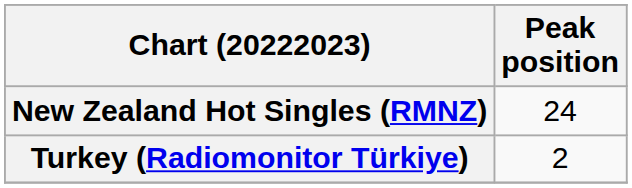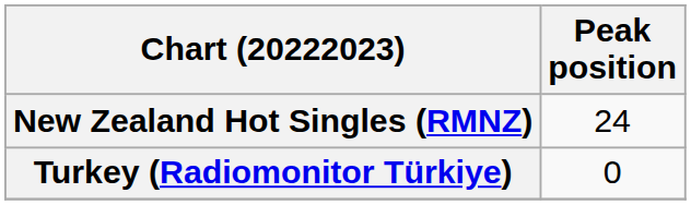 <table class="wikitable sortable plainrowheaders" style="text-align:center;">
 <tr>
 <th scope="col">Chart (20222023)</th>
 <th scope="col">Peak<br>position</th>
 </tr>
 <tr>
 <th scope="row">New Zealand Hot Singles (<a href='#'>RMNZ</a>)</th>
 <td>24</td>
 </tr>
 <tr>
 <th scope="row">Turkey (<a href='#'>Radiomonitor Türkiye</a>)</th>
-<td>2</td>
+<td>0</td>
 </tr>
 <tr>
 </tr>
 </table>
